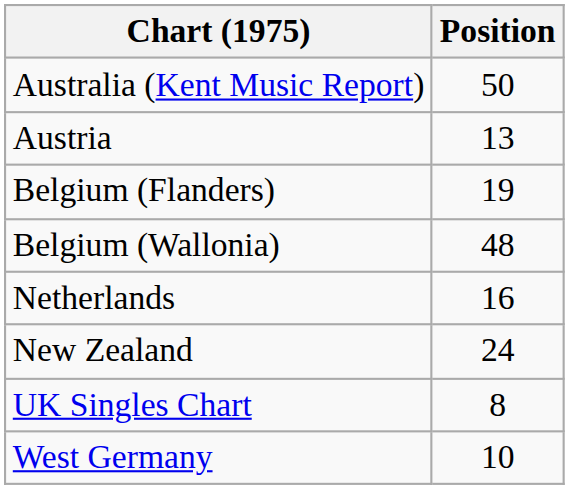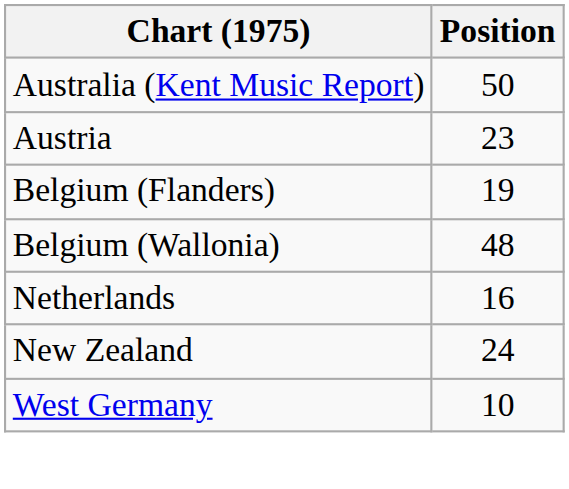 <table class="wikitable">
 <tr>
 <th>Chart (1975)</th>
 <th>Position</th>
 </tr>
 <tr>
 <td>Australia (<a href='#'>Kent Music Report</a>)</td>
 <td style="text-align:center;">50</td>
 </tr>
 <tr>
 <td>Austria</td>
-<td align="center">13</td>
+<td align="center">23</td>
 </tr>
 <tr>
 <td>Belgium (Flanders)</td>
 <td align="center">19</td>
 </tr>
 <tr>
 <td>Belgium (Wallonia)</td>
 <td align="center">48</td>
 </tr>
 <tr>
 <td>Netherlands</td>
 <td align="center">16</td>
 </tr>
 <tr>
 <td>New Zealand</td>
 <td align="center">24</td>
 </tr>
 <tr>
-<td><a href='#'>UK Singles Chart</a></td>
-<td align="center">8</td>
-</tr>
-<tr>
 <td><a href='#'>West Germany</a></td>
 <td align="center">10</td>
 </tr>
 </table>
